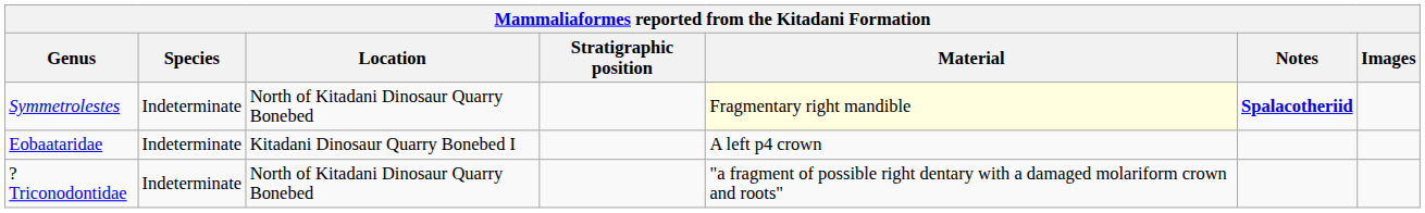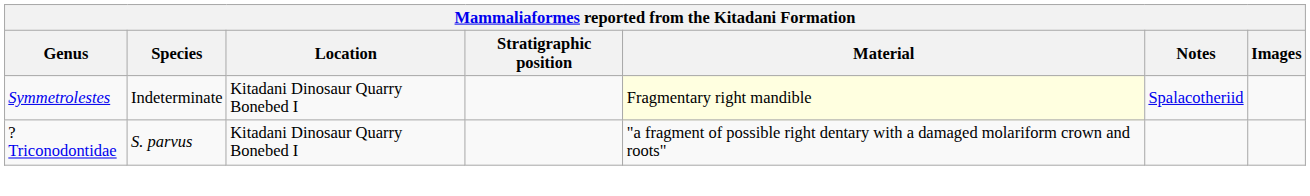 <table class="wikitable" align="center" width="100%">
 <tr>
 <th colspan="7" align="center"><strong><a href='#'>Mammaliaformes</a> reported from the Kitadani Formation</strong></th>
 </tr>
 <tr>
 <th>Genus</th>
 <th>Species</th>
 <th>Location</th>
 <th>Stratigraphic position</th>
 <th>Material</th>
 <th>Notes</th>
 <th>Images</th>
 </tr>
 <tr>
 <td><em><a href='#'>Symmetrolestes</a></em></td>
 <td>Indeterminate</td>
-<td>North of Kitadani Dinosaur Quarry Bonebed</td>
+<td>Kitadani Dinosaur Quarry Bonebed I</td>
 <td></td>
 <td style="background: lightyellow;">Fragmentary right mandible</td>
-<td><strong><a href='#'>Spalacotheriid</a></strong></td>
-<td></td>
-</tr>
-<tr>
-<td><a href='#'>Eobaataridae</a></td>
-<td>Indeterminate</td>
-<td>Kitadani Dinosaur Quarry Bonebed I</td>
-<td></td>
-<td>A left p4 crown</td>
-<td></td>
+<td><a href='#'>Spalacotheriid</a></td>
 <td></td>
 </tr>
 <tr>
 <td>?<a href='#'>Triconodontidae</a></td>
-<td>Indeterminate</td>
-<td>North of Kitadani Dinosaur Quarry Bonebed</td>
+<td><em>S. parvus</em></td>
+<td>Kitadani Dinosaur Quarry Bonebed I</td>
 <td></td>
 <td>"a fragment of possible right dentary with a damaged molariform crown and roots"</td>
 <td></td>
 <td></td>
 </tr>
 </table>
